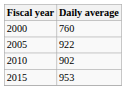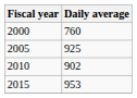 <table class="wikitable sortable">
 <tr>
 <th>Fiscal year</th>
 <th>Daily average</th>
 </tr>
 <tr>
 <td>2000</td>
 <td>760</td>
 </tr>
 <tr>
 <td>2005</td>
-<td>922</td>
+<td>925</td>
 </tr>
 <tr>
 <td>2010</td>
 <td>902</td>
 </tr>
 <tr>
 <td>2015</td>
 <td>953</td>
 </tr>
 <tr>
 </tr>
 </table>
